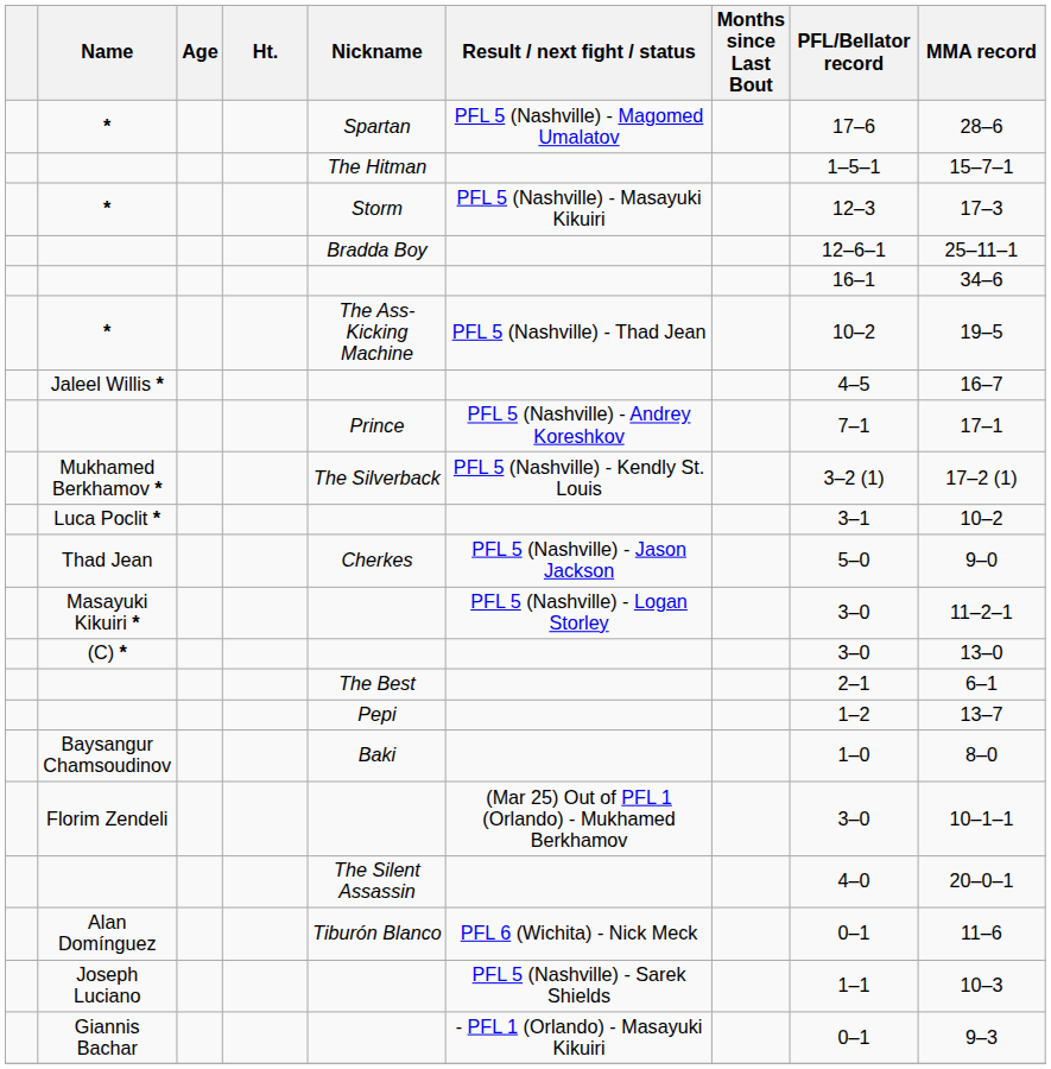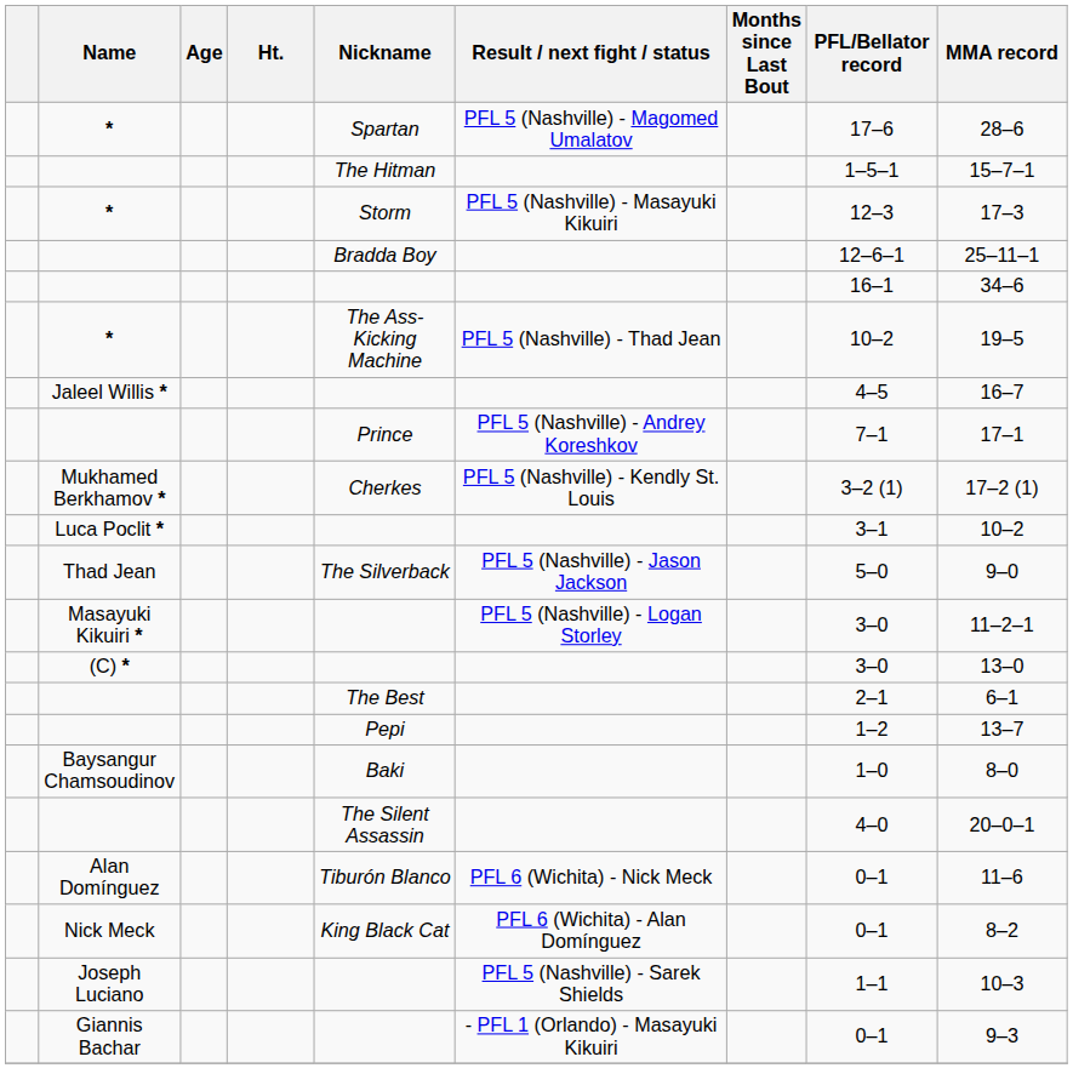 <table class="wikitable sortable" style="text-align:center">
 <tr>
 <th width=3%></th>
 <th width=13%>Name</th>
 <th width=3%>Age</th>
 <th width=8%>Ht.</th>
 <th width=13%>Nickname</th>
 <th width=25%>Result / next fight / status</th>
 <th width=5%>Months since Last Bout</th>
 <th width="12%">PFL/Bellator  record</th>
 <th width="12%">MMA record</th>
 </tr>
 <tr>
 <td></td>
 <td> <strong>*</strong></td>
 <td></td>
 <td></td>
 <td><em>Spartan</em></td>
 <td><a href='#'>PFL 5</a> (Nashville) - <a href='#'>Magomed Umalatov</a></td>
 <td></td>
 <td>17–6</td>
 <td>28–6</td>
 </tr>
 <tr>
 <td></td>
 <td></td>
 <td></td>
 <td></td>
 <td><em>The Hitman</em></td>
 <td></td>
 <td></td>
 <td>1–5–1</td>
 <td>15–7–1</td>
 </tr>
 <tr>
 <td></td>
 <td> <strong>*</strong></td>
 <td></td>
 <td></td>
 <td><em>Storm</em></td>
 <td><a href='#'>PFL 5</a> (Nashville) - Masayuki Kikuiri</td>
 <td></td>
 <td>12–3</td>
 <td>17–3</td>
 </tr>
 <tr>
 <td></td>
 <td></td>
 <td></td>
 <td></td>
 <td><em> Bradda Boy </em></td>
 <td></td>
 <td></td>
 <td>12–6–1</td>
 <td>25–11–1</td>
 </tr>
 <tr>
 <td></td>
 <td></td>
 <td></td>
 <td></td>
 <td></td>
 <td></td>
 <td></td>
 <td>16–1</td>
 <td>34–6</td>
 </tr>
 <tr>
 <td></td>
 <td> <strong>*</strong></td>
 <td></td>
 <td></td>
 <td><em>The Ass-Kicking Machine</em></td>
 <td><a href='#'>PFL 5</a> (Nashville) - Thad Jean</td>
 <td></td>
 <td>10–2</td>
 <td>19–5</td>
 </tr>
 <tr>
 <td></td>
 <td>Jaleel Willis <strong>*</strong></td>
 <td></td>
 <td></td>
 <td></td>
 <td></td>
 <td></td>
 <td>4–5</td>
 <td>16–7</td>
 </tr>
 <tr>
 <td></td>
 <td></td>
 <td></td>
 <td></td>
 <td><em>Prince</em></td>
 <td><a href='#'>PFL 5</a> (Nashville) - <a href='#'>Andrey Koreshkov</a></td>
 <td></td>
 <td>7–1</td>
 <td>17–1</td>
 </tr>
 <tr>
 <td></td>
 <td>Mukhamed Berkhamov <strong>*</strong></td>
 <td></td>
 <td></td>
-<td><em>The Silverback</em></td>
+<td><em>Cherkes</em></td>
 <td><a href='#'>PFL 5</a> (Nashville) - Kendly St. Louis</td>
 <td></td>
 <td>3–2 (1)</td>
 <td>17–2 (1)</td>
 </tr>
 <tr>
 <td></td>
 <td>Luca Poclit <strong>*</strong></td>
 <td></td>
 <td></td>
 <td></td>
 <td></td>
 <td></td>
 <td>3–1</td>
 <td>10–2</td>
 </tr>
 <tr>
 <td></td>
 <td>Thad Jean</td>
 <td></td>
 <td></td>
-<td><em>Cherkes</em></td>
+<td><em>The Silverback</em></td>
 <td><a href='#'>PFL 5</a> (Nashville) - <a href='#'>Jason Jackson</a></td>
 <td></td>
 <td>5–0</td>
 <td>9–0</td>
 </tr>
 <tr>
 <td></td>
 <td>Masayuki Kikuiri <strong>*</strong></td>
 <td></td>
 <td></td>
 <td></td>
 <td><a href='#'>PFL 5</a> (Nashville) - <a href='#'>Logan Storley</a></td>
 <td></td>
 <td>3–0</td>
 <td>11–2–1</td>
 </tr>
 <tr>
 <td></td>
 <td> (C) <strong>*</strong></td>
 <td></td>
 <td></td>
 <td></td>
 <td></td>
 <td></td>
 <td>3–0</td>
 <td>13–0</td>
 </tr>
 <tr>
 <td></td>
 <td></td>
 <td></td>
 <td></td>
 <td><em>The Best</em></td>
 <td></td>
 <td></td>
 <td>2–1</td>
 <td>6–1</td>
 </tr>
 <tr>
 <td></td>
 <td></td>
 <td></td>
 <td></td>
 <td><em>Pepi</em></td>
 <td></td>
 <td></td>
 <td>1–2</td>
 <td>13–7</td>
 </tr>
 <tr>
 <td></td>
 <td>Baysangur Chamsoudinov</td>
 <td></td>
 <td></td>
 <td><em>Baki</em></td>
 <td></td>
 <td></td>
 <td>1–0</td>
 <td>8–0</td>
 </tr>
 <tr>
 <td></td>
-<td>Florim Zendeli</td>
-<td></td>
-<td></td>
-<td></td>
-<td>(Mar 25) Out of <a href='#'>PFL 1</a> (Orlando) - Mukhamed Berkhamov</td>
-<td></td>
-<td>3–0</td>
-<td>10–1–1</td>
-</tr>
-<tr>
-<td></td>
 <td></td>
 <td></td>
 <td></td>
 <td><em>The Silent Assassin</em></td>
 <td></td>
 <td></td>
 <td>4–0</td>
 <td>20–0–1</td>
 </tr>
 <tr>
 <td></td>
 <td>Alan Domínguez</td>
 <td></td>
 <td></td>
 <td><em>Tiburón Blanco</em></td>
 <td><a href='#'>PFL 6</a> (Wichita) - Nick Meck</td>
 <td></td>
 <td>0–1</td>
 <td>11–6</td>
+</tr>
+<tr>
+<td></td>
+<td>Nick Meck</td>
+<td></td>
+<td></td>
+<td><em>King Black Cat</em></td>
+<td><a href='#'>PFL 6</a> (Wichita) - Alan Domínguez</td>
+<td></td>
+<td>0–1</td>
+<td>8–2</td>
 </tr>
 <tr>
 <td></td>
 <td>Joseph Luciano</td>
 <td></td>
 <td></td>
 <td></td>
 <td><a href='#'>PFL 5</a> (Nashville) - Sarek Shields</td>
 <td></td>
 <td>1–1</td>
 <td>10–3</td>
 </tr>
 <tr>
 <td></td>
 <td>Giannis Bachar</td>
 <td></td>
 <td></td>
 <td></td>
 <td> - <a href='#'>PFL 1</a> (Orlando)  - Masayuki Kikuiri</td>
 <td></td>
 <td>0–1</td>
 <td>9–3</td>
 </tr>
 <tr>
 </tr>
 </table>
